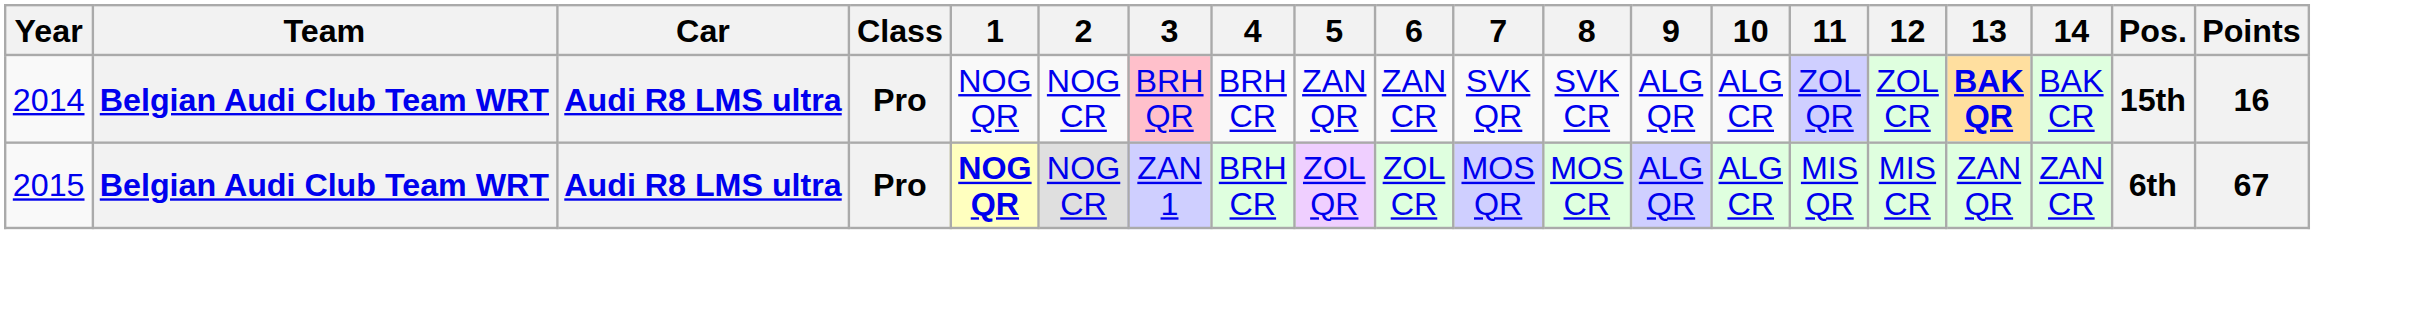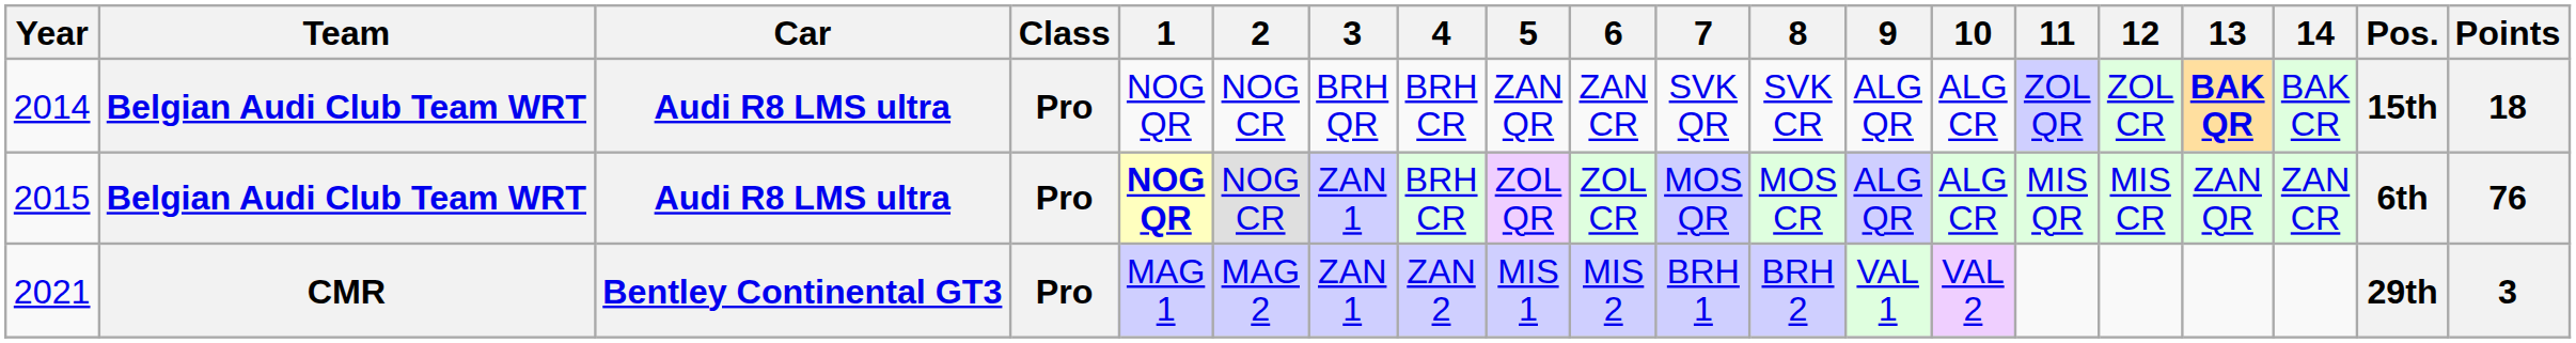 <table class="wikitable" border="1" style="text-align:center; font-size:85%;">
 <tr>
 <th>Year</th>
 <th>Team</th>
 <th>Car</th>
 <th>Class</th>
 <th>1</th>
 <th>2</th>
 <th>3</th>
 <th>4</th>
 <th>5</th>
 <th>6</th>
 <th>7</th>
 <th>8</th>
 <th>9</th>
 <th>10</th>
 <th>11</th>
 <th>12</th>
 <th>13</th>
 <th>14</th>
 <th>Pos.</th>
 <th>Points</th>
 </tr>
 <tr>
 <td><a href='#'>2014</a></td>
 <th nowrap><a href='#'>Belgian Audi Club Team WRT</a></th>
 <th nowrap><a href='#'>Audi R8 LMS ultra</a></th>
 <th>Pro</th>
 <td><a href='#'>NOG<br>QR</a></td>
 <td><a href='#'>NOG<br>CR</a></td>
-<td style="background: pink;"><a href='#'>BRH<br>QR</a></td>
+<td><a href='#'>BRH<br>QR</a></td>
 <td><a href='#'>BRH<br>CR</a></td>
 <td><a href='#'>ZAN<br>QR</a></td>
 <td><a href='#'>ZAN<br>CR</a></td>
 <td><a href='#'>SVK<br>QR</a></td>
 <td><a href='#'>SVK<br>CR</a></td>
 <td><a href='#'>ALG<br>QR</a></td>
 <td><a href='#'>ALG<br>CR</a></td>
 <td style="background:#CFCFFF;"><a href='#'>ZOL<br>QR</a><br></td>
 <td style="background:#DFFFDF;"><a href='#'>ZOL<br>CR</a><br></td>
 <td style="background:#FFDF9F;"><strong><a href='#'>BAK<br>QR</a></strong><br></td>
 <td style="background:#DFFFDF;"><a href='#'>BAK<br>CR</a><br></td>
 <th>15th</th>
-<th>16</th>
+<th>18</th>
 </tr>
 <tr>
 <td><a href='#'>2015</a></td>
 <th nowrap><a href='#'>Belgian Audi Club Team WRT</a></th>
 <th nowrap><a href='#'>Audi R8 LMS ultra</a></th>
 <th>Pro</th>
 <td style="background:#FFFFBF;"><strong><a href='#'>NOG<br>QR</a></strong><br></td>
 <td style="background:#DFDFDF;"><a href='#'>NOG<br>CR</a><br></td>
 <td style="background:#CFCFFF;"><a href='#'>ZAN<br>1</a><br></td>
 <td style="background:#DFFFDF;"><a href='#'>BRH<br>CR</a><br></td>
 <td style="background:#EFCFFF;"><a href='#'>ZOL<br>QR</a><br></td>
 <td style="background:#DFFFDF;"><a href='#'>ZOL<br>CR</a><br></td>
 <td style="background:#CFCFFF;"><a href='#'>MOS<br>QR</a><br></td>
 <td style="background:#DFFFDF;"><a href='#'>MOS<br>CR</a><br></td>
 <td style="background:#CFCFFF;"><a href='#'>ALG<br>QR</a><br></td>
 <td style="background:#DFFFDF;"><a href='#'>ALG<br>CR</a><br></td>
 <td style="background:#DFFFDF;"><a href='#'>MIS<br>QR</a><br></td>
 <td style="background:#DFFFDF;"><a href='#'>MIS<br>CR</a><br></td>
 <td style="background:#DFFFDF;"><a href='#'>ZAN<br>QR</a><br></td>
 <td style="background:#DFFFDF;"><a href='#'>ZAN<br>CR</a><br></td>
 <th>6th</th>
-<th>67</th>
+<th>76</th>
+</tr>
+<tr>
+<td><a href='#'>2021</a></td>
+<th>CMR</th>
+<th nowrap><a href='#'>Bentley Continental GT3</a></th>
+<th>Pro</th>
+<td style="background:#CFCFFF;"><a href='#'>MAG<br>1</a><br></td>
+<td style="background:#CFCFFF;"><a href='#'>MAG<br>2</a><br></td>
+<td style="background:#CFCFFF;"><a href='#'>ZAN<br>1</a><br></td>
+<td style="background:#CFCFFF;"><a href='#'>ZAN<br>2</a><br></td>
+<td style="background:#CFCFFF;"><a href='#'>MIS<br>1</a><br></td>
+<td style="background:#CFCFFF;"><a href='#'>MIS<br>2</a><br></td>
+<td style="background:#CFCFFF;"><a href='#'>BRH<br>1</a><br></td>
+<td style="background:#CFCFFF;"><a href='#'>BRH<br>2</a><br></td>
+<td style="background:#DFFFDF;"><a href='#'>VAL<br>1</a><br></td>
+<td style="background:#EFCFFF;"><a href='#'>VAL<br>2</a><br></td>
+<td></td>
+<td></td>
+<td></td>
+<td></td>
+<th>29th</th>
+<th>3</th>
 </tr>
 </table>
